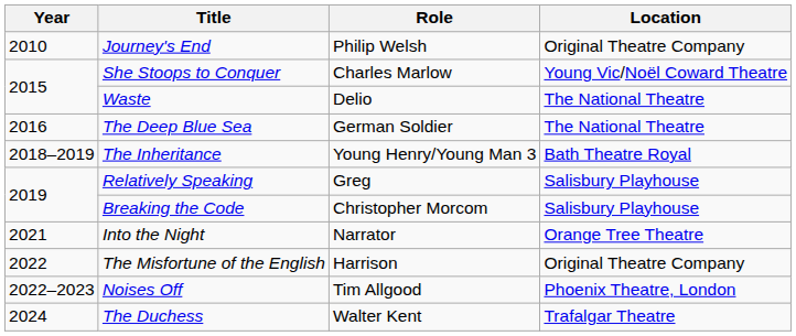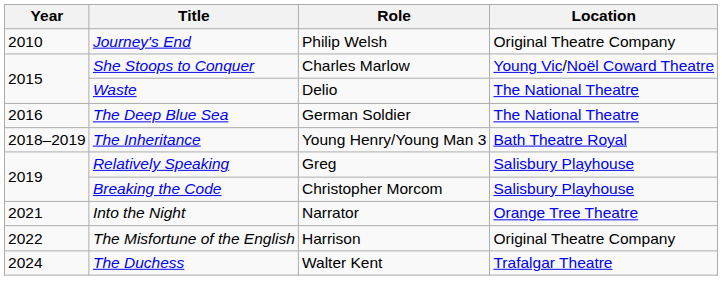 <table class="wikitable sortable">
 <tr>
 <th>Year</th>
 <th>Title</th>
 <th>Role</th>
 <th>Location</th>
 </tr>
 <tr>
 <td>2010</td>
 <td><em><a href='#'>Journey's End</a></em></td>
 <td>Philip Welsh</td>
 <td>Original Theatre Company</td>
 </tr>
 <tr>
 <td rowspan="2">2015</td>
 <td><em><a href='#'>She Stoops to Conquer</a></em></td>
 <td>Charles Marlow</td>
 <td><a href='#'>Young Vic</a>/<a href='#'>Noël Coward Theatre</a></td>
 </tr>
 <tr>
 <td><em><a href='#'>Waste</a></em></td>
 <td>Delio</td>
 <td><a href='#'>The National Theatre</a></td>
 </tr>
 <tr>
 <td>2016</td>
 <td><em><a href='#'>The Deep Blue Sea</a></em></td>
 <td>German Soldier</td>
 <td><a href='#'>The National Theatre</a></td>
 </tr>
 <tr>
 <td>2018–2019</td>
 <td><em><a href='#'>The Inheritance</a></em></td>
 <td>Young Henry/Young Man 3</td>
 <td><a href='#'>Bath Theatre Royal</a></td>
 </tr>
 <tr>
 <td rowspan="2">2019</td>
 <td><em><a href='#'>Relatively Speaking</a></em></td>
 <td>Greg</td>
 <td><a href='#'>Salisbury Playhouse</a></td>
 </tr>
 <tr>
 <td><em><a href='#'>Breaking the Code</a></em></td>
 <td>Christopher Morcom</td>
 <td><a href='#'>Salisbury Playhouse</a></td>
 </tr>
 <tr>
 <td>2021</td>
 <td><em>Into the Night</em></td>
 <td>Narrator</td>
 <td><a href='#'>Orange Tree Theatre</a></td>
 </tr>
 <tr>
 <td>2022</td>
 <td><em>The Misfortune of the English</em></td>
 <td>Harrison</td>
 <td>Original Theatre Company</td>
 </tr>
 <tr>
-<td>2022–2023</td>
-<td><em><a href='#'>Noises Off</a></em></td>
-<td>Tim Allgood</td>
-<td><a href='#'>Phoenix Theatre, London</a></td>
-</tr>
-<tr>
 <td>2024</td>
 <td><em><a href='#'>The Duchess</a></em></td>
 <td>Walter Kent</td>
 <td><a href='#'>Trafalgar Theatre</a></td>
 </tr>
 </table>
